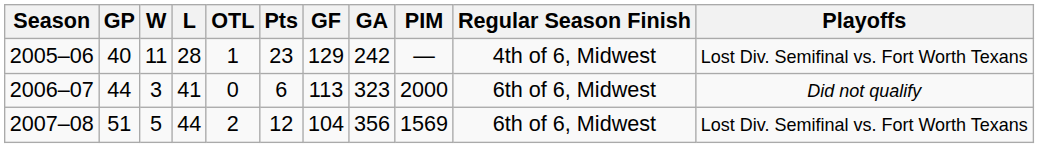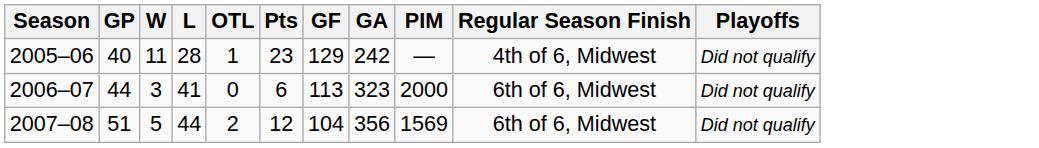 <table class="wikitable" style="text-align:center">
 <tr>
 <th>Season</th>
 <th>GP</th>
 <th>W</th>
 <th>L</th>
 <th>OTL</th>
 <th>Pts</th>
 <th>GF</th>
 <th>GA</th>
 <th>PIM</th>
 <th>Regular Season Finish</th>
 <th>Playoffs</th>
 </tr>
 <tr>
 <td>2005–06</td>
 <td>40</td>
 <td>11</td>
 <td>28</td>
 <td>1</td>
 <td>23</td>
 <td>129</td>
 <td>242</td>
 <td>—</td>
 <td>4th of 6, Midwest</td>
-<td><small>Lost Div. Semifinal vs. Fort Worth Texans</small></td>
+<td><small><em>Did not qualify</em></small></td>
 </tr>
 <tr>
 <td>2006–07</td>
 <td>44</td>
 <td>3</td>
 <td>41</td>
 <td>0</td>
 <td>6</td>
 <td>113</td>
 <td>323</td>
 <td>2000</td>
 <td>6th of 6, Midwest</td>
 <td><small><em>Did not qualify</em></small></td>
 </tr>
 <tr>
 <td>2007–08</td>
 <td>51</td>
 <td>5</td>
 <td>44</td>
 <td>2</td>
 <td>12</td>
 <td>104</td>
 <td>356</td>
 <td>1569</td>
 <td>6th of 6, Midwest</td>
-<td><small>Lost Div. Semifinal vs. Fort Worth Texans</small></td>
+<td><small><em>Did not qualify</em></small></td>
 </tr>
 </table>
